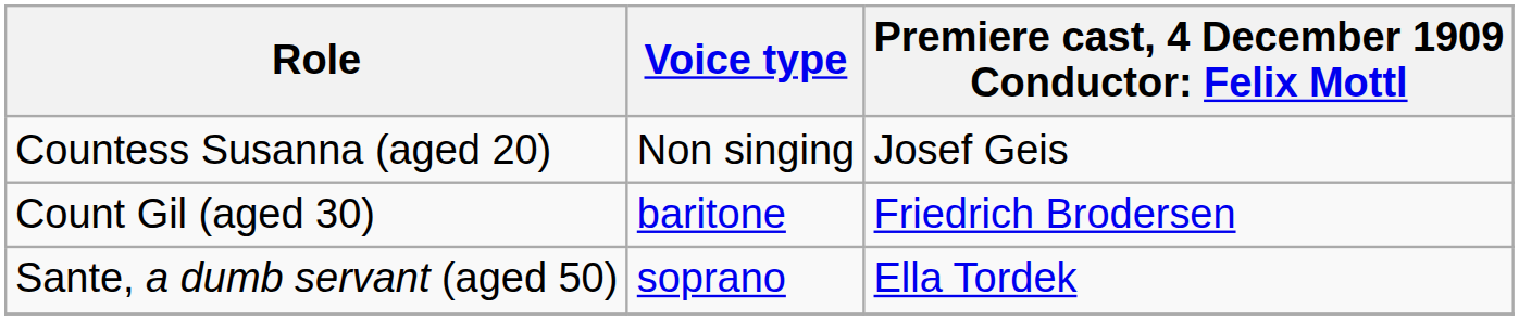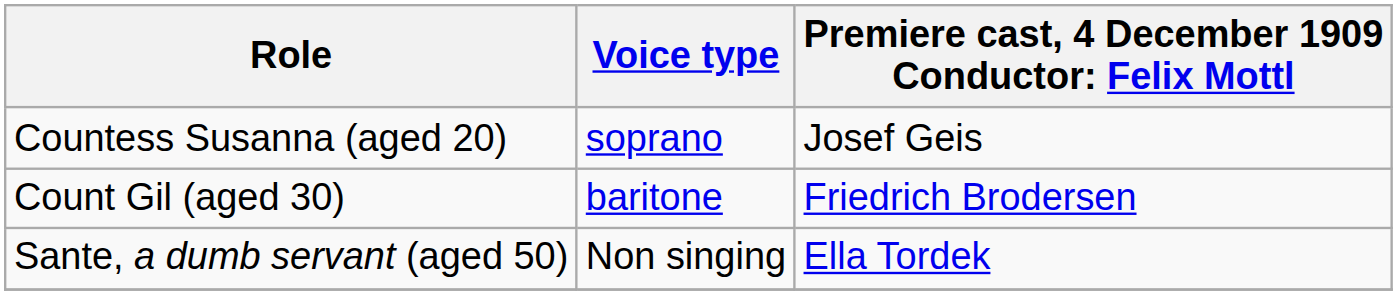 <table class="wikitable">
 <tr>
 <th>Role</th>
 <th><a href='#'>Voice type</a></th>
 <th>Premiere cast, 4 December 1909<br>Conductor: <a href='#'>Felix Mottl</a></th>
 </tr>
 <tr>
 <td>Countess Susanna (aged 20)</td>
-<td>Non singing</td>
+<td><a href='#'>soprano</a></td>
 <td>Josef Geis</td>
 </tr>
 <tr>
 <td>Count Gil (aged 30)</td>
 <td><a href='#'>baritone</a></td>
 <td><a href='#'>Friedrich Brodersen</a></td>
 </tr>
 <tr>
 <td>Sante, <em>a dumb servant</em> (aged 50)</td>
-<td><a href='#'>soprano</a></td>
+<td>Non singing</td>
 <td><a href='#'>Ella Tordek</a></td>
 </tr>
 <tr>
 </tr>
 </table>
